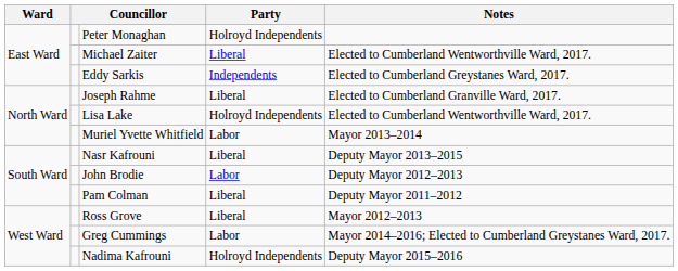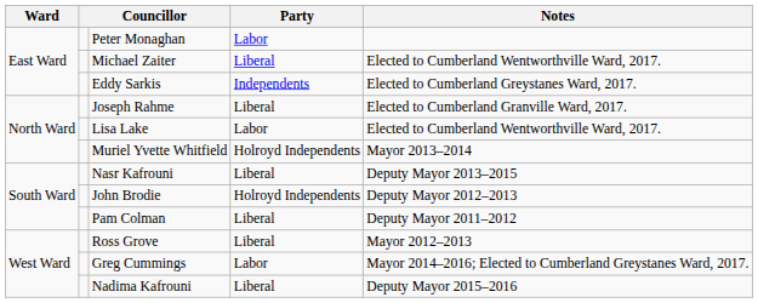 <table class="wikitable">
 <tr>
 <th>Ward</th>
 <th colspan="2">Councillor</th>
 <th>Party</th>
 <th>Notes</th>
 </tr>
 <tr>
 <td rowspan="3">East Ward</td>
 <td> </td>
 <td>Peter Monaghan</td>
-<td>Holroyd Independents</td>
+<td><a href='#'>Labor</a></td>
 <td></td>
 </tr>
 <tr>
 <td> </td>
 <td>Michael Zaiter</td>
 <td><a href='#'>Liberal</a></td>
 <td>Elected to Cumberland Wentworthville Ward, 2017.</td>
 </tr>
 <tr>
 <td> </td>
 <td>Eddy Sarkis</td>
 <td><a href='#'>Independents</a></td>
 <td>Elected to Cumberland Greystanes Ward, 2017.</td>
 </tr>
 <tr>
 <td rowspan="3">North Ward</td>
 <td> </td>
 <td>Joseph Rahme</td>
 <td>Liberal</td>
 <td>Elected to Cumberland Granville Ward, 2017.</td>
 </tr>
 <tr>
 <td> </td>
 <td>Lisa Lake</td>
-<td>Holroyd Independents</td>
+<td>Labor</td>
 <td>Elected to Cumberland Wentworthville Ward, 2017.</td>
 </tr>
 <tr>
 <td> </td>
 <td>Muriel Yvette Whitfield</td>
-<td>Labor</td>
+<td>Holroyd Independents</td>
 <td>Mayor 2013–2014</td>
 </tr>
 <tr>
 <td rowspan="3">South Ward</td>
 <td> </td>
 <td>Nasr Kafrouni</td>
 <td>Liberal</td>
 <td>Deputy Mayor 2013–2015</td>
 </tr>
 <tr>
 <td> </td>
 <td>John Brodie</td>
-<td><a href='#'>Labor</a></td>
+<td>Holroyd Independents</td>
 <td>Deputy Mayor 2012–2013</td>
 </tr>
 <tr>
 <td> </td>
 <td>Pam Colman</td>
 <td>Liberal</td>
 <td>Deputy Mayor 2011–2012</td>
 </tr>
 <tr>
 <td rowspan="3">West Ward</td>
 <td> </td>
 <td>Ross Grove</td>
 <td>Liberal</td>
 <td>Mayor 2012–2013</td>
 </tr>
 <tr>
 <td> </td>
 <td>Greg Cummings</td>
 <td>Labor</td>
 <td>Mayor 2014–2016; Elected to Cumberland Greystanes Ward, 2017.</td>
 </tr>
 <tr>
 <td> </td>
 <td>Nadima Kafrouni</td>
-<td>Holroyd Independents</td>
+<td>Liberal</td>
 <td>Deputy Mayor 2015–2016</td>
 </tr>
 </table>
